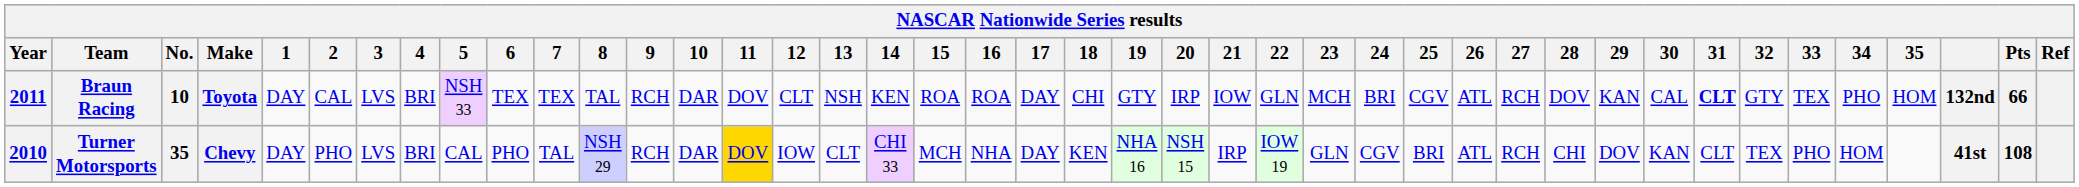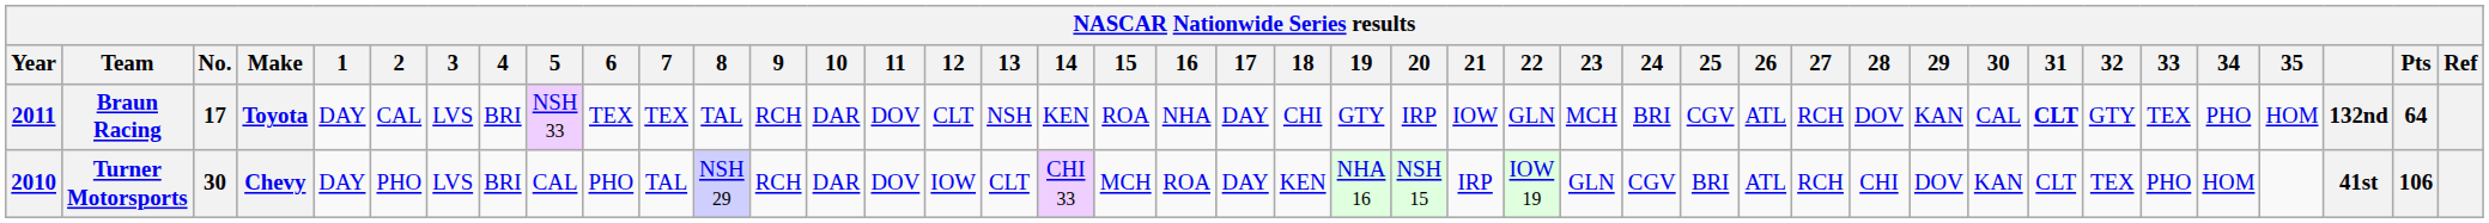 <table class="wikitable" style="text-align:center; font-size:75%">
 <tr>
 <th colspan=42><a href='#'>NASCAR</a> <a href='#'>Nationwide Series</a> results</th>
 </tr>
 <tr>
 <th>Year</th>
 <th>Team</th>
 <th>No.</th>
 <th>Make</th>
 <th>1</th>
 <th>2</th>
 <th>3</th>
 <th>4</th>
 <th>5</th>
 <th>6</th>
 <th>7</th>
 <th>8</th>
 <th>9</th>
 <th>10</th>
 <th>11</th>
 <th>12</th>
 <th>13</th>
 <th>14</th>
 <th>15</th>
 <th>16</th>
 <th>17</th>
 <th>18</th>
 <th>19</th>
 <th>20</th>
 <th>21</th>
 <th>22</th>
 <th>23</th>
 <th>24</th>
 <th>25</th>
 <th>26</th>
 <th>27</th>
 <th>28</th>
 <th>29</th>
 <th>30</th>
 <th>31</th>
 <th>32</th>
 <th>33</th>
 <th>34</th>
 <th>35</th>
 <th></th>
 <th>Pts</th>
 <th>Ref</th>
 </tr>
 <tr>
 <th><a href='#'>2011</a></th>
 <th><a href='#'>Braun Racing</a></th>
-<th>10</th>
+<th>17</th>
 <th><a href='#'>Toyota</a></th>
 <td><a href='#'>DAY</a></td>
 <td><a href='#'>CAL</a></td>
 <td><a href='#'>LVS</a></td>
 <td><a href='#'>BRI</a></td>
 <td style="background:#EFCFFF;"><a href='#'>NSH</a><br><small>33</small></td>
 <td><a href='#'>TEX</a></td>
 <td><a href='#'>TEX</a></td>
 <td><a href='#'>TAL</a></td>
 <td><a href='#'>RCH</a></td>
 <td><a href='#'>DAR</a></td>
 <td><a href='#'>DOV</a></td>
 <td><a href='#'>CLT</a></td>
 <td><a href='#'>NSH</a></td>
 <td><a href='#'>KEN</a></td>
 <td><a href='#'>ROA</a></td>
-<td><a href='#'>ROA</a></td>
+<td><a href='#'>NHA</a></td>
 <td><a href='#'>DAY</a></td>
 <td><a href='#'>CHI</a></td>
 <td><a href='#'>GTY</a></td>
 <td><a href='#'>IRP</a></td>
 <td><a href='#'>IOW</a></td>
 <td><a href='#'>GLN</a></td>
 <td><a href='#'>MCH</a></td>
 <td><a href='#'>BRI</a></td>
 <td><a href='#'>CGV</a></td>
 <td><a href='#'>ATL</a></td>
 <td><a href='#'>RCH</a></td>
 <td><a href='#'>DOV</a></td>
 <td><a href='#'>KAN</a></td>
 <td><a href='#'>CAL</a></td>
 <td><strong><a href='#'>CLT</a></strong></td>
 <td><a href='#'>GTY</a></td>
 <td><a href='#'>TEX</a></td>
 <td><a href='#'>PHO</a></td>
 <td><a href='#'>HOM</a></td>
 <th>132nd</th>
-<th>66</th>
+<th>64</th>
 <th></th>
 </tr>
 <tr>
 <th><a href='#'>2010</a></th>
 <th><a href='#'>Turner Motorsports</a></th>
-<th>35</th>
+<th>30</th>
 <th><a href='#'>Chevy</a></th>
 <td><a href='#'>DAY</a></td>
 <td><a href='#'>PHO</a></td>
 <td><a href='#'>LVS</a></td>
 <td><a href='#'>BRI</a></td>
 <td><a href='#'>CAL</a></td>
 <td><a href='#'>PHO</a></td>
 <td><a href='#'>TAL</a></td>
 <td style="background:#CFCFFF;"><a href='#'>NSH</a><br><small>29</small></td>
 <td><a href='#'>RCH</a></td>
 <td><a href='#'>DAR</a></td>
-<td style="background: gold;"><a href='#'>DOV</a></td>
+<td><a href='#'>DOV</a></td>
 <td><a href='#'>IOW</a></td>
 <td><a href='#'>CLT</a></td>
 <td style="background:#EFCFFF;"><a href='#'>CHI</a><br><small>33</small></td>
 <td><a href='#'>MCH</a></td>
-<td><a href='#'>NHA</a></td>
+<td><a href='#'>ROA</a></td>
 <td><a href='#'>DAY</a></td>
 <td><a href='#'>KEN</a></td>
 <td style="background:#DFFFDF;"><a href='#'>NHA</a><br><small>16</small></td>
 <td style="background:#DFFFDF;"><a href='#'>NSH</a><br><small>15</small></td>
 <td><a href='#'>IRP</a></td>
 <td style="background:#DFFFDF;"><a href='#'>IOW</a><br><small>19</small></td>
 <td><a href='#'>GLN</a></td>
 <td><a href='#'>CGV</a></td>
 <td><a href='#'>BRI</a></td>
 <td><a href='#'>ATL</a></td>
 <td><a href='#'>RCH</a></td>
 <td><a href='#'>CHI</a></td>
 <td><a href='#'>DOV</a></td>
 <td><a href='#'>KAN</a></td>
 <td><a href='#'>CLT</a></td>
 <td><a href='#'>TEX</a></td>
 <td><a href='#'>PHO</a></td>
 <td><a href='#'>HOM</a></td>
 <td></td>
 <th>41st</th>
-<th>108</th>
+<th>106</th>
 <th></th>
 </tr>
 </table>
